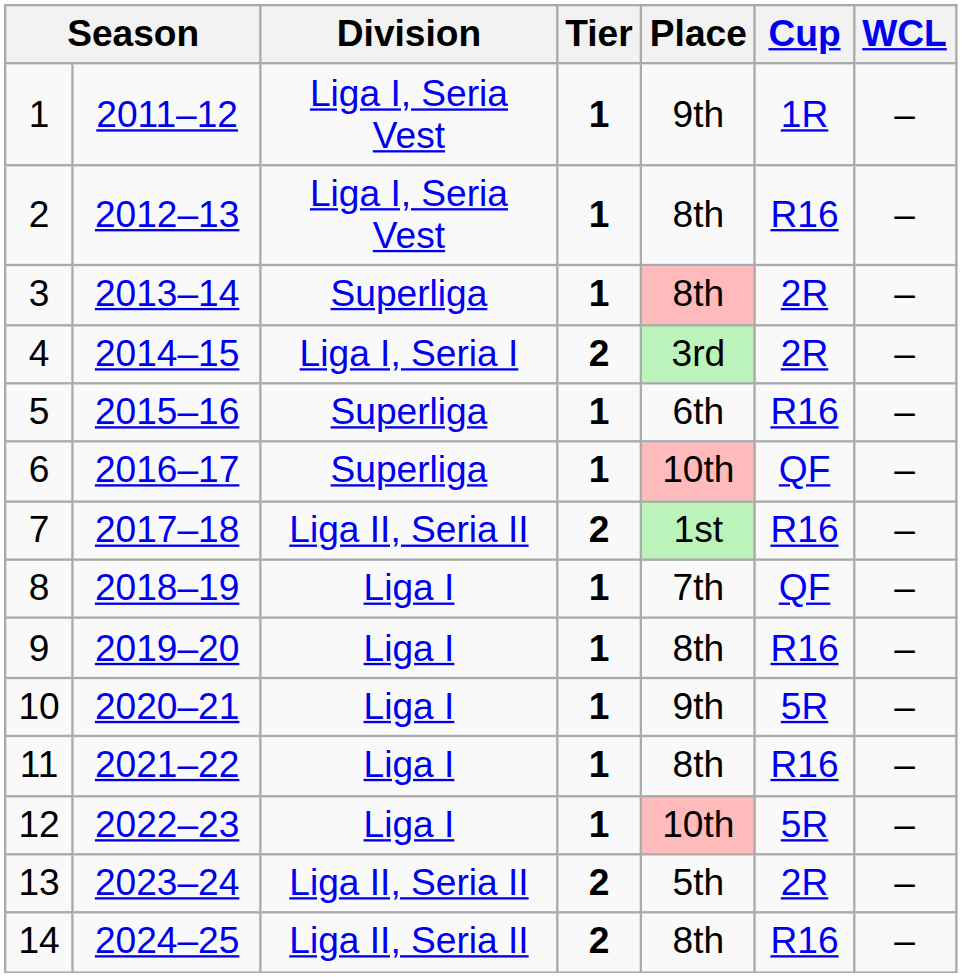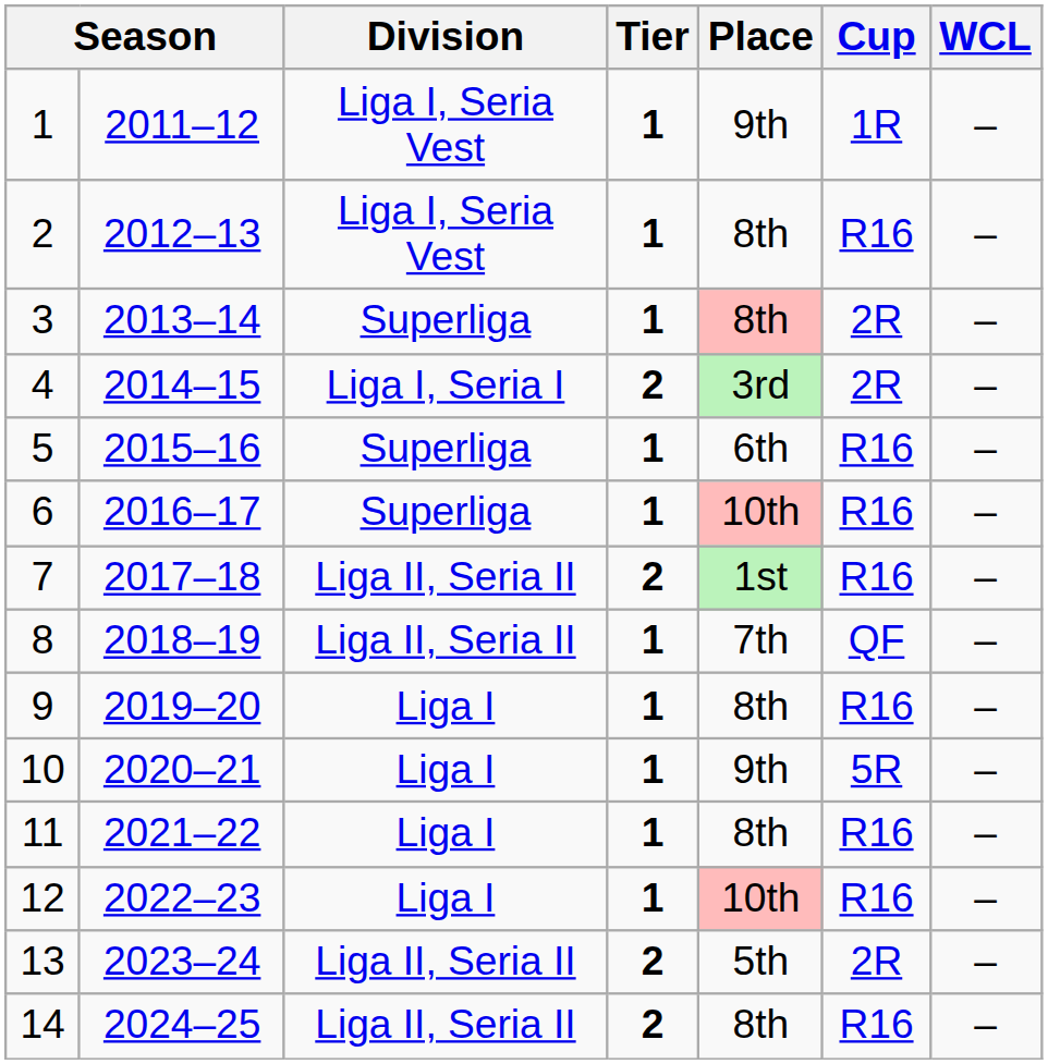 <table class="wikitable" style="text-align:center; font-size:100%">
 <tr>
 <th rowspan=1 colspan=2 style="width: 103px;">Season</th>
 <th style="width: 120px;">Division</th>
 <th style="width: 25px;">Tier</th>
 <th style="width: 35px;">Place</th>
 <th style="width: 35px;"><a href='#'>Cup</a></th>
 <th style="width: 35px;"><a href='#'>WCL</a></th>
 </tr>
 <tr>
 <td>1</td>
 <td><a href='#'>2011–12</a></td>
 <td><a href='#'>Liga I, Seria Vest</a></td>
 <td><strong>1</strong></td>
 <td>9th</td>
 <td><a href='#'>1R</a></td>
 <td style="width: 35px;">–</td>
 </tr>
 <tr>
 <td>2</td>
 <td><a href='#'>2012–13</a></td>
 <td><a href='#'>Liga I, Seria Vest</a></td>
 <td><strong>1</strong></td>
 <td>8th</td>
 <td><a href='#'>R16</a></td>
 <td style="width: 35px;">–</td>
 </tr>
 <tr>
 <td>3</td>
 <td><a href='#'>2013–14</a></td>
 <td><a href='#'>Superliga</a></td>
 <td><strong>1</strong></td>
 <td align=center bgcolor=#FFBBBB>8th</td>
 <td><a href='#'>2R</a></td>
 <td style="width: 35px;">–</td>
 </tr>
 <tr>
 <td>4</td>
 <td><a href='#'>2014–15</a></td>
 <td><a href='#'>Liga I, Seria I</a></td>
 <td><strong>2</strong></td>
 <td align=center bgcolor=#BBF3BB>3rd</td>
 <td><a href='#'>2R</a></td>
 <td style="width: 35px;">–</td>
 </tr>
 <tr>
 <td>5</td>
 <td><a href='#'>2015–16</a></td>
 <td><a href='#'>Superliga</a></td>
 <td><strong>1</strong></td>
 <td>6th</td>
 <td><a href='#'>R16</a></td>
 <td style="width: 35px;">–</td>
 </tr>
 <tr>
 <td>6</td>
 <td><a href='#'>2016–17</a></td>
 <td><a href='#'>Superliga</a></td>
 <td><strong>1</strong></td>
 <td align=center bgcolor=#FFBBBB>10th</td>
-<td><a href='#'>QF</a></td>
+<td style="width: 35px;"><a href='#'>R16</a></td>
 <td style="width: 35px;">–</td>
 </tr>
 <tr>
 <td>7</td>
 <td><a href='#'>2017–18</a></td>
 <td><a href='#'>Liga II, Seria II</a></td>
 <td><strong>2</strong></td>
 <td align=center bgcolor=#BBF3BB>1st</td>
 <td><a href='#'>R16</a></td>
 <td style="width: 35px;">–</td>
 </tr>
 <tr>
 <td>8</td>
 <td><a href='#'>2018–19</a></td>
-<td><a href='#'>Liga I</a></td>
+<td><a href='#'>Liga II, Seria II</a></td>
 <td><strong>1</strong></td>
 <td>7th</td>
 <td style="width: 35px;"><a href='#'>QF</a></td>
 <td style="width: 35px;">–</td>
 </tr>
 <tr>
 <td>9</td>
 <td><a href='#'>2019–20</a></td>
 <td><a href='#'>Liga I</a></td>
 <td><strong>1</strong></td>
 <td>8th</td>
 <td style="width: 35px;"><a href='#'>R16</a></td>
 <td style="width: 35px;">–</td>
 </tr>
 <tr>
 <td>10</td>
 <td><a href='#'>2020–21</a></td>
 <td><a href='#'>Liga I</a></td>
 <td><strong>1</strong></td>
 <td>9th</td>
 <td style="width: 35px;"><a href='#'>5R</a></td>
 <td style="width: 35px;">–</td>
 </tr>
 <tr>
 <td>11</td>
 <td><a href='#'>2021–22</a></td>
 <td><a href='#'>Liga I</a></td>
 <td><strong>1</strong></td>
 <td>8th</td>
 <td style="width: 35px;"><a href='#'>R16</a></td>
 <td style="width: 35px;">–</td>
 </tr>
 <tr>
 <td>12</td>
 <td><a href='#'>2022–23</a></td>
 <td><a href='#'>Liga I</a></td>
 <td><strong>1</strong></td>
 <td align=center bgcolor=#FFBBBB>10th</td>
-<td style="width: 35px;"><a href='#'>5R</a></td>
+<td 10th><a href='#'>R16</a></td>
 <td style="width: 35px;">–</td>
 </tr>
 <tr>
 <td>13</td>
 <td><a href='#'>2023–24</a></td>
 <td><a href='#'>Liga II, Seria II</a></td>
 <td><strong>2</strong></td>
 <td>5th</td>
 <td style="width: 35px;"><a href='#'>2R</a></td>
 <td style="width: 35px;">–</td>
 </tr>
 <tr>
 <td>14</td>
 <td><a href='#'>2024–25</a></td>
 <td><a href='#'>Liga II, Seria II</a></td>
 <td><strong>2</strong></td>
 <td>8th</td>
 <td style="width: 35px;"><a href='#'>R16</a></td>
 <td style="width: 35px;">–</td>
 </tr>
 </table>
